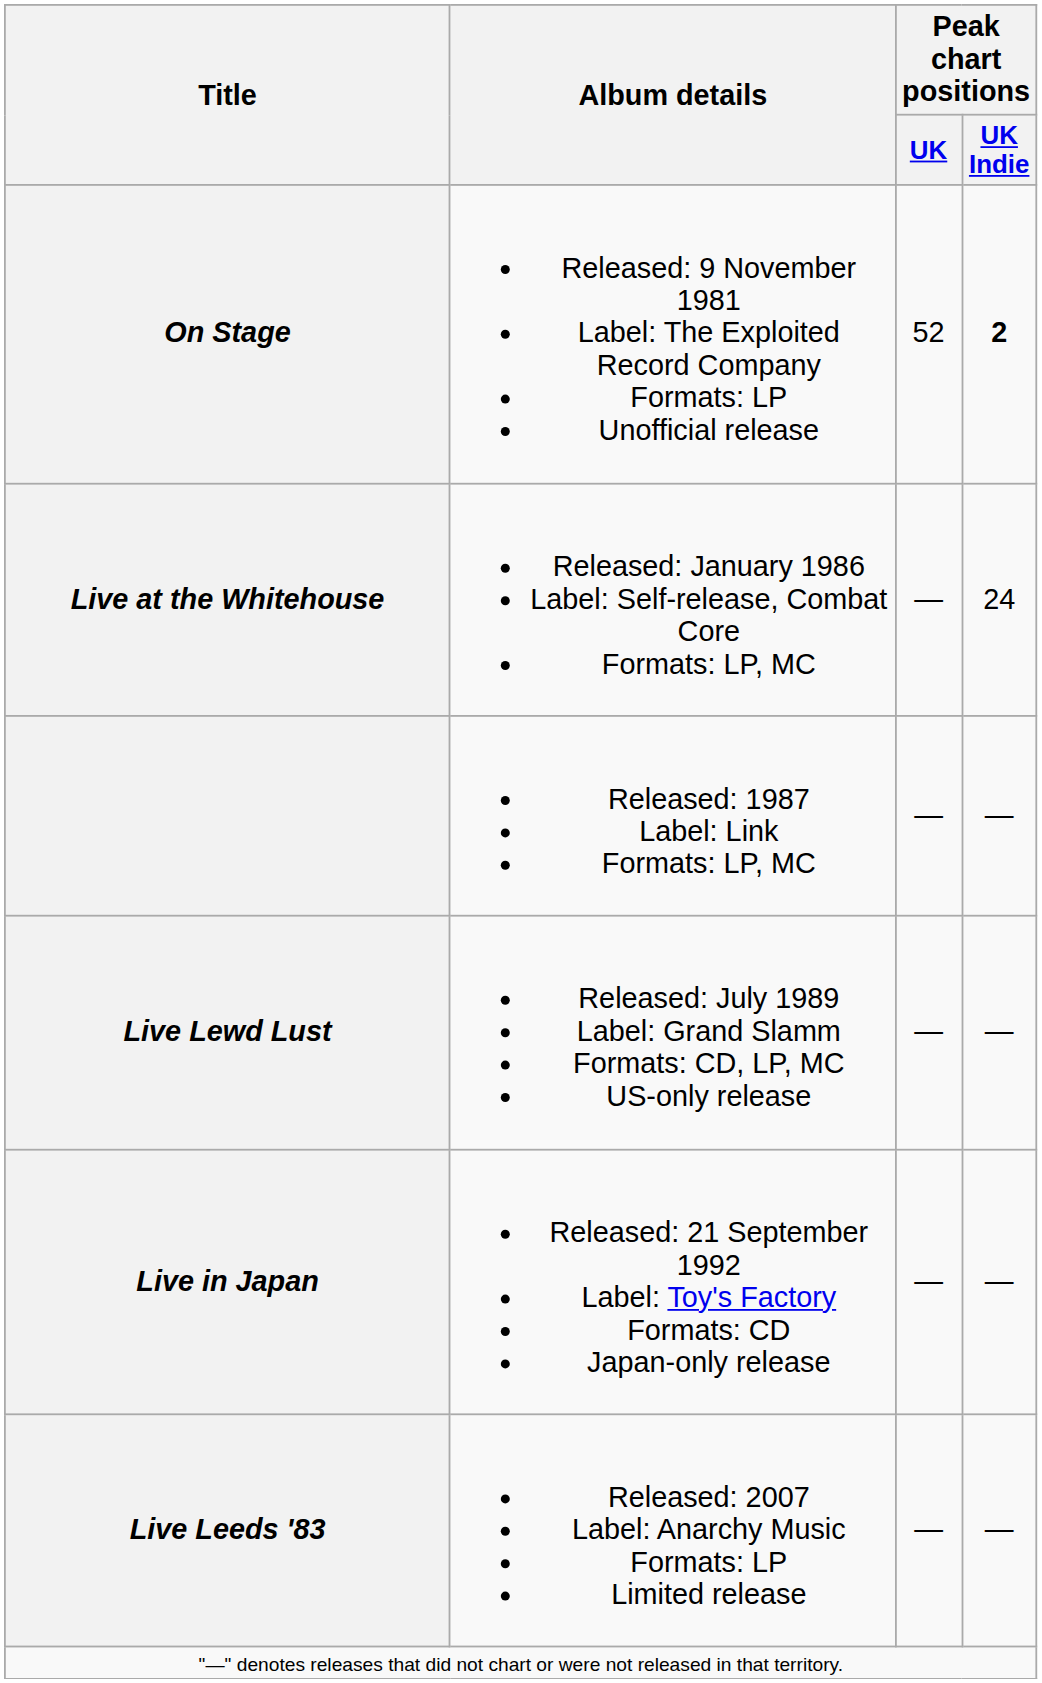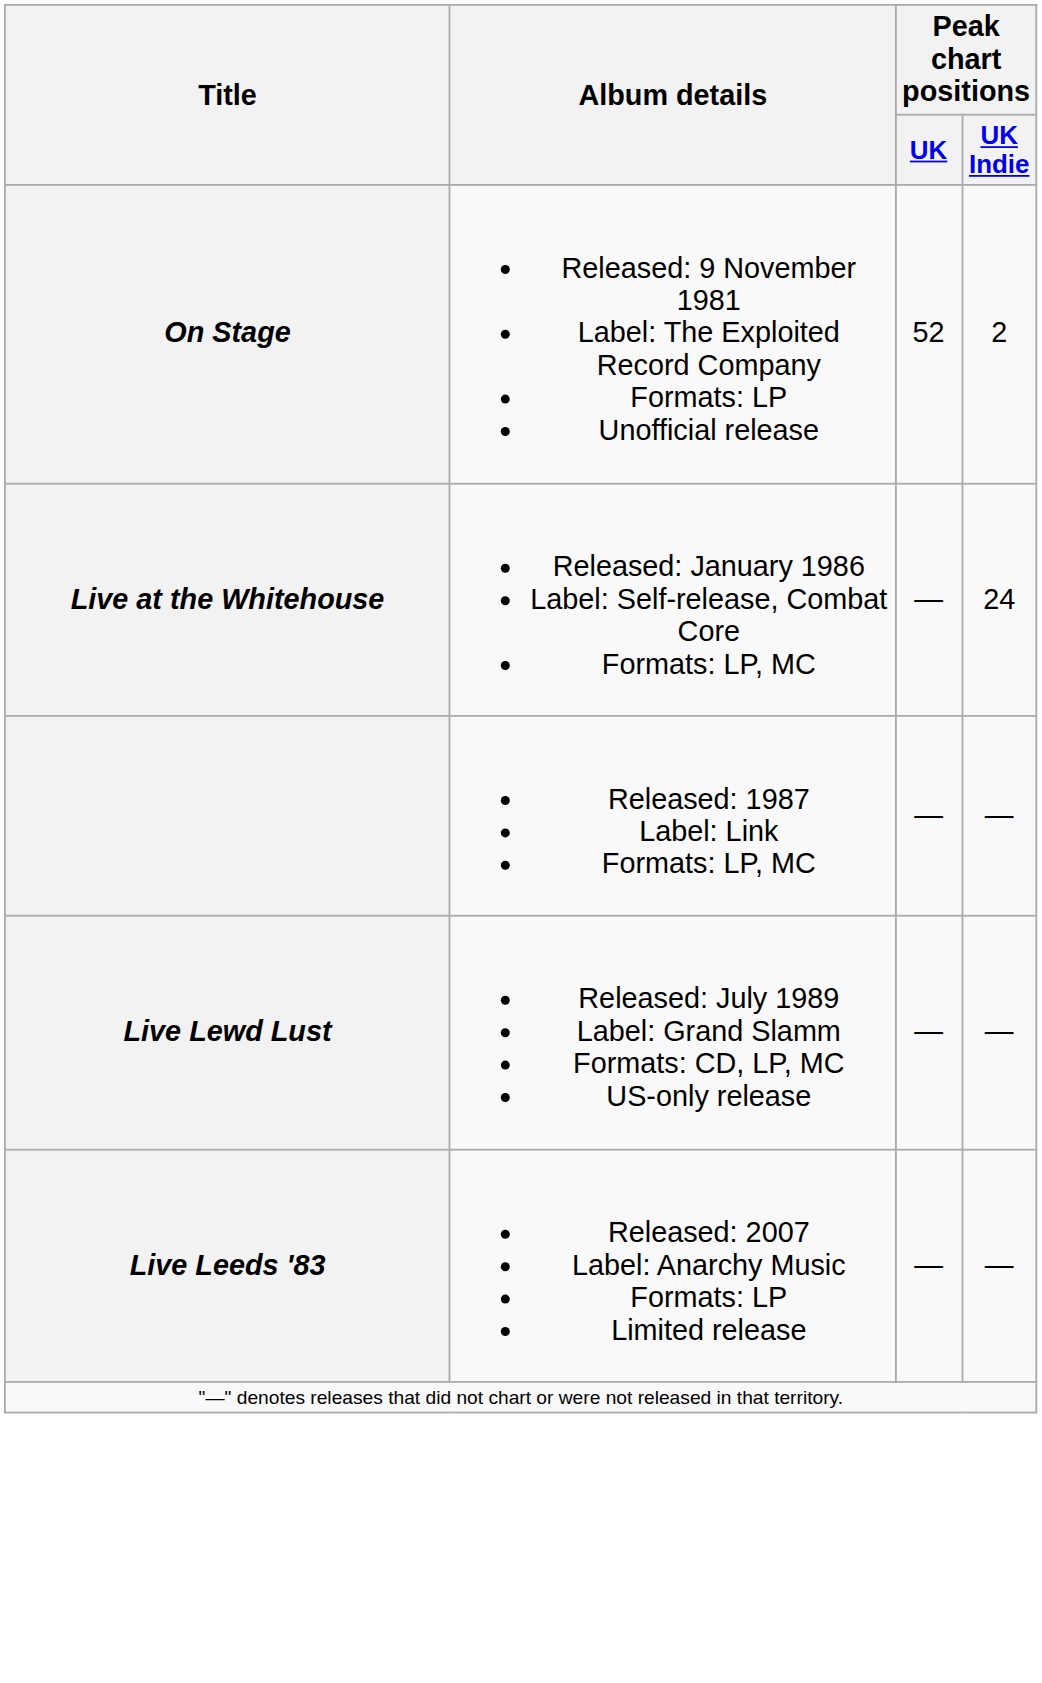 <table class="wikitable plainrowheaders" style="text-align:center;">
 <tr>
 <th rowspan="2" scope="col" style="width:15em;">Title</th>
 <th rowspan="2" scope="col" style="width:15em;">Album details</th>
 <th colspan="2">Peak chart positions</th>
 </tr>
 <tr>
 <th scope="col" style="width:2em;font-size:90%;"><a href='#'>UK</a><br></th>
 <th scope="col" style="width:2em;font-size:90%;"><a href='#'>UK Indie</a><br></th>
 </tr>
 <tr>
 <th scope="row"><em>On Stage</em></th>
 <td><br><ul><li>Released: 9 November 1981</li><li>Label: The Exploited Record Company</li><li>Formats: LP</li><li>Unofficial release</li></ul></td>
 <td>52</td>
-<td><strong>2</strong></td>
+<td>2</td>
 </tr>
 <tr>
 <th scope="row"><em>Live at the Whitehouse</em></th>
 <td><br><ul><li>Released: January 1986</li><li>Label: Self-release, Combat Core</li><li>Formats: LP, MC</li></ul></td>
 <td>—</td>
 <td>24</td>
 </tr>
 <tr>
 <th scope="row"><em></em></th>
 <td><br><ul><li>Released: 1987</li><li>Label: Link</li><li>Formats: LP, MC</li></ul></td>
 <td>—</td>
 <td>—</td>
 </tr>
 <tr>
 <th scope="row"><em>Live Lewd Lust</em></th>
 <td><br><ul><li>Released: July 1989</li><li>Label: Grand Slamm</li><li>Formats: CD, LP, MC</li><li>US-only release</li></ul></td>
 <td>—</td>
 <td>—</td>
 </tr>
 <tr>
-<th scope="row"><em>Live in Japan</em></th>
-<td><br><ul><li>Released: 21 September 1992</li><li>Label: <a href='#'>Toy's Factory</a></li><li>Formats: CD</li><li>Japan-only release</li></ul></td>
-<td>—</td>
-<td>—</td>
-</tr>
-<tr>
 <th scope="row"><em>Live Leeds '83</em></th>
 <td><br><ul><li>Released: 2007</li><li>Label: Anarchy Music</li><li>Formats: LP</li><li>Limited release</li></ul></td>
 <td>—</td>
 <td>—</td>
 </tr>
 <tr>
 <td colspan="4" style="font-size:8pt">"—" denotes releases that did not chart or were not released in that territory.</td>
 </tr>
 </table>
